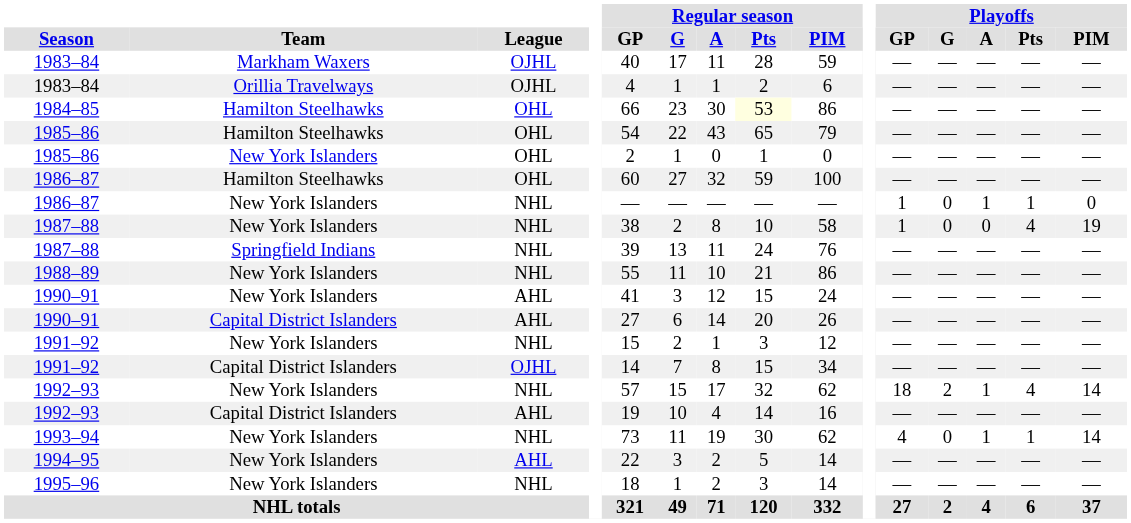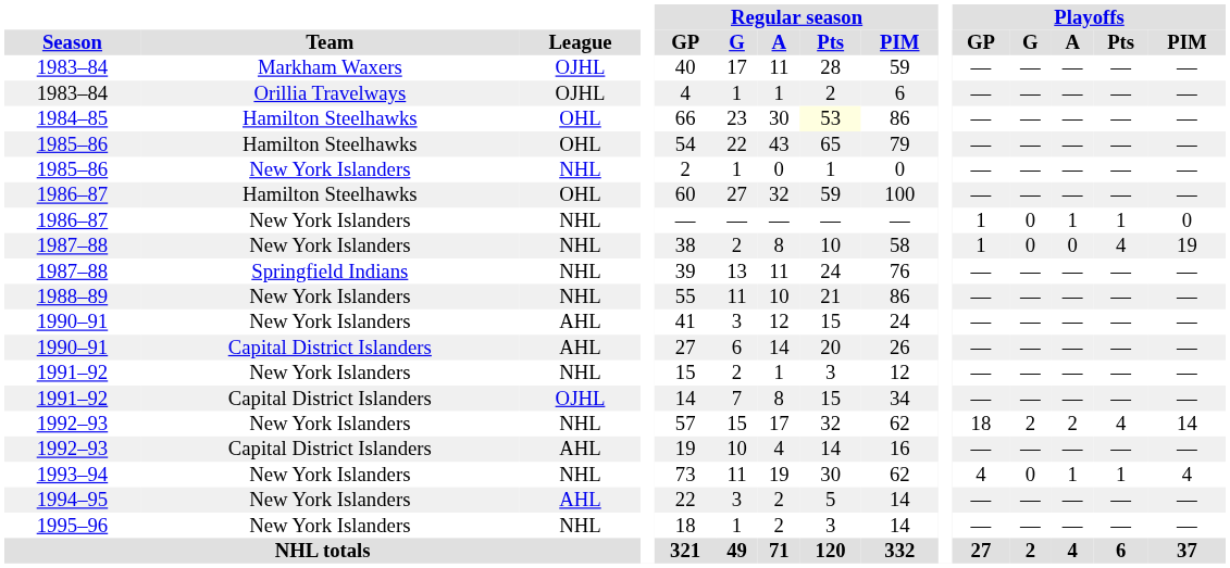 <table border="0" cellpadding="1" cellspacing="0" style="text-align:center; width:60em">
 <tr bgcolor="#e0e0e0">
 <th colspan="3" bgcolor="#ffffff"> </th>
 <th rowspan="99" bgcolor="#ffffff"> </th>
 <th colspan="5"><a href='#'>Regular season</a></th>
 <th rowspan="99" bgcolor="#ffffff"> </th>
 <th colspan="5"><a href='#'>Playoffs</a></th>
 </tr>
 <tr bgcolor="#e0e0e0">
 <th><a href='#'>Season</a></th>
 <th>Team</th>
 <th>League</th>
 <th>GP</th>
 <th><a href='#'>G</a></th>
 <th><a href='#'>A</a></th>
 <th><a href='#'>Pts</a></th>
 <th><a href='#'>PIM</a></th>
 <th>GP</th>
 <th>G</th>
 <th>A</th>
 <th>Pts</th>
 <th>PIM</th>
 </tr>
 <tr>
 <td><a href='#'>1983–84</a></td>
 <td><a href='#'>Markham Waxers</a></td>
 <td><a href='#'>OJHL</a></td>
 <td>40</td>
 <td>17</td>
 <td>11</td>
 <td>28</td>
 <td>59</td>
 <td>—</td>
 <td>—</td>
 <td>—</td>
 <td>—</td>
 <td>—</td>
 </tr>
 <tr bgcolor="#f0f0f0">
 <td>1983–84</td>
 <td><a href='#'>Orillia Travelways</a></td>
 <td>OJHL</td>
 <td>4</td>
 <td>1</td>
 <td>1</td>
 <td>2</td>
 <td>6</td>
 <td>—</td>
 <td>—</td>
 <td>—</td>
 <td>—</td>
 <td>—</td>
 </tr>
 <tr>
 <td><a href='#'>1984–85</a></td>
 <td><a href='#'>Hamilton Steelhawks</a></td>
 <td><a href='#'>OHL</a></td>
 <td>66</td>
 <td>23</td>
 <td>30</td>
 <td style="background: lightyellow;">53</td>
 <td>86</td>
 <td>—</td>
 <td>—</td>
 <td>—</td>
 <td>—</td>
 <td>—</td>
 </tr>
 <tr bgcolor="#f0f0f0">
 <td><a href='#'>1985–86</a></td>
 <td>Hamilton Steelhawks</td>
 <td>OHL</td>
 <td>54</td>
 <td>22</td>
 <td>43</td>
 <td>65</td>
 <td>79</td>
 <td>—</td>
 <td>—</td>
 <td>—</td>
 <td>—</td>
 <td>—</td>
 </tr>
 <tr>
 <td><a href='#'>1985–86</a></td>
 <td><a href='#'>New York Islanders</a></td>
-<td>OHL</td>
+<td><a href='#'>NHL</a></td>
 <td>2</td>
 <td>1</td>
 <td>0</td>
 <td>1</td>
 <td>0</td>
 <td>—</td>
 <td>—</td>
 <td>—</td>
 <td>—</td>
 <td>—</td>
 </tr>
 <tr bgcolor="#f0f0f0">
 <td><a href='#'>1986–87</a></td>
 <td>Hamilton Steelhawks</td>
 <td>OHL</td>
 <td>60</td>
 <td>27</td>
 <td>32</td>
 <td>59</td>
 <td>100</td>
 <td>—</td>
 <td>—</td>
 <td>—</td>
 <td>—</td>
 <td>—</td>
 </tr>
 <tr>
 <td><a href='#'>1986–87</a></td>
 <td>New York Islanders</td>
 <td>NHL</td>
 <td>—</td>
 <td>—</td>
 <td>—</td>
 <td>—</td>
 <td>—</td>
 <td>1</td>
 <td>0</td>
 <td>1</td>
 <td>1</td>
 <td>0</td>
 </tr>
 <tr bgcolor="#f0f0f0">
 <td><a href='#'>1987–88</a></td>
 <td>New York Islanders</td>
 <td>NHL</td>
 <td>38</td>
 <td>2</td>
 <td>8</td>
 <td>10</td>
 <td>58</td>
 <td>1</td>
 <td>0</td>
 <td>0</td>
 <td>4</td>
 <td>19</td>
 </tr>
 <tr>
 <td><a href='#'>1987–88</a></td>
 <td><a href='#'>Springfield Indians</a></td>
 <td>NHL</td>
 <td>39</td>
 <td>13</td>
 <td>11</td>
 <td>24</td>
 <td>76</td>
 <td>—</td>
 <td>—</td>
 <td>—</td>
 <td>—</td>
 <td>—</td>
 </tr>
 <tr bgcolor="#f0f0f0">
 <td><a href='#'>1988–89</a></td>
 <td>New York Islanders</td>
 <td>NHL</td>
 <td>55</td>
 <td>11</td>
 <td>10</td>
 <td>21</td>
 <td>86</td>
 <td>—</td>
 <td>—</td>
 <td>—</td>
 <td>—</td>
 <td>—</td>
 </tr>
 <tr>
 <td><a href='#'>1990–91</a></td>
 <td>New York Islanders</td>
 <td>AHL</td>
 <td>41</td>
 <td>3</td>
 <td>12</td>
 <td>15</td>
 <td>24</td>
 <td>—</td>
 <td>—</td>
 <td>—</td>
 <td>—</td>
 <td>—</td>
 </tr>
 <tr bgcolor="#f0f0f0">
 <td><a href='#'>1990–91</a></td>
 <td><a href='#'>Capital District Islanders</a></td>
 <td>AHL</td>
 <td>27</td>
 <td>6</td>
 <td>14</td>
 <td>20</td>
 <td>26</td>
 <td>—</td>
 <td>—</td>
 <td>—</td>
 <td>—</td>
 <td>—</td>
 </tr>
 <tr>
 <td><a href='#'>1991–92</a></td>
 <td>New York Islanders</td>
 <td>NHL</td>
 <td>15</td>
 <td>2</td>
 <td>1</td>
 <td>3</td>
 <td>12</td>
 <td>—</td>
 <td>—</td>
 <td>—</td>
 <td>—</td>
 <td>—</td>
 </tr>
 <tr bgcolor="#f0f0f0">
 <td><a href='#'>1991–92</a></td>
 <td>Capital District Islanders</td>
 <td><a href='#'>OJHL</a></td>
 <td>14</td>
 <td>7</td>
 <td>8</td>
 <td>15</td>
 <td>34</td>
 <td>—</td>
 <td>—</td>
 <td>—</td>
 <td>—</td>
 <td>—</td>
 </tr>
 <tr>
 <td><a href='#'>1992–93</a></td>
 <td>New York Islanders</td>
 <td>NHL</td>
 <td>57</td>
 <td>15</td>
 <td>17</td>
 <td>32</td>
 <td>62</td>
 <td>18</td>
 <td>2</td>
-<td>1</td>
+<td>2</td>
 <td>4</td>
 <td>14</td>
 </tr>
 <tr bgcolor="#f0f0f0">
 <td><a href='#'>1992–93</a></td>
 <td>Capital District Islanders</td>
 <td>AHL</td>
 <td>19</td>
 <td>10</td>
 <td>4</td>
 <td>14</td>
 <td>16</td>
 <td>—</td>
 <td>—</td>
 <td>—</td>
 <td>—</td>
 <td>—</td>
 </tr>
 <tr>
 <td><a href='#'>1993–94</a></td>
 <td>New York Islanders</td>
 <td>NHL</td>
 <td>73</td>
 <td>11</td>
 <td>19</td>
 <td>30</td>
 <td>62</td>
 <td>4</td>
 <td>0</td>
 <td>1</td>
 <td>1</td>
-<td>14</td>
+<td>4</td>
 </tr>
 <tr bgcolor="#f0f0f0">
 <td><a href='#'>1994–95</a></td>
 <td>New York Islanders</td>
 <td><a href='#'>AHL</a></td>
 <td>22</td>
 <td>3</td>
 <td>2</td>
 <td>5</td>
 <td>14</td>
 <td>—</td>
 <td>—</td>
 <td>—</td>
 <td>—</td>
 <td>—</td>
 </tr>
 <tr>
 <td><a href='#'>1995–96</a></td>
 <td>New York Islanders</td>
 <td>NHL</td>
 <td>18</td>
 <td>1</td>
 <td>2</td>
 <td>3</td>
 <td>14</td>
 <td>—</td>
 <td>—</td>
 <td>—</td>
 <td>—</td>
 <td>—</td>
 </tr>
 <tr>
 </tr>
 <tr bgcolor="#e0e0e0">
 <th colspan="3">NHL totals</th>
 <th>321</th>
 <th>49</th>
 <th>71</th>
 <th>120</th>
 <th>332</th>
 <th>27</th>
 <th>2</th>
 <th>4</th>
 <th>6</th>
 <th>37</th>
 </tr>
 </table>
